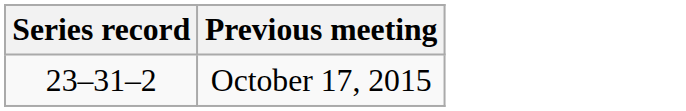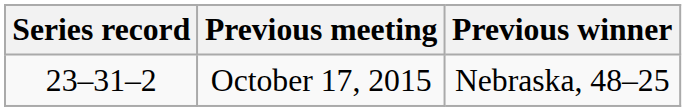 <table class="wikitable" style="text-align:center">
 <tr>
 <th>Series record</th>
 <th>Previous meeting</th>
+<th>Previous winner</th>
 </tr>
 <tr>
 <td>23–31–2</td>
 <td>October 17, 2015</td>
+<td>Nebraska, 48–25</td>
 </tr>
 </table>
